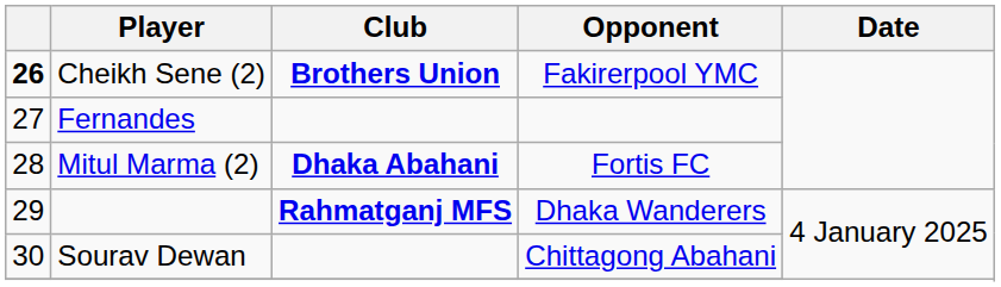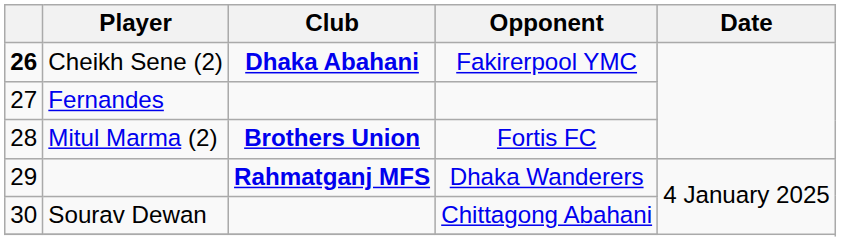 <table class="wikitable" style="text-align:center">
 <tr>
 <th></th>
 <th>Player</th>
 <th>Club</th>
 <th>Opponent</th>
 <th>Date</th>
 </tr>
 <tr>
 <td><strong>26</strong></td>
 <td align="left"> Cheikh Sene (2)</td>
-<td><strong><a href='#'>Brothers Union</a></strong></td>
+<td><strong><a href='#'>Dhaka Abahani</a></strong></td>
 <td><a href='#'>Fakirerpool YMC</a></td>
 <td rowspan="3"></td>
 </tr>
 <tr>
 <td>27</td>
 <td align="left"> <a href='#'>Fernandes</a></td>
 <td></td>
 <td></td>
 </tr>
 <tr>
 <td>28</td>
 <td align="left"> <a href='#'>Mitul Marma</a> (2)</td>
-<td><strong><a href='#'>Dhaka Abahani</a></strong></td>
+<td><strong><a href='#'>Brothers Union</a></strong></td>
 <td><a href='#'>Fortis FC</a></td>
 </tr>
 <tr>
 <td>29</td>
 <td align="left"></td>
 <td><strong><a href='#'>Rahmatganj MFS</a></strong></td>
 <td><a href='#'>Dhaka Wanderers</a></td>
 <td rowspan="3">4 January 2025</td>
 </tr>
 <tr>
 <td>30</td>
 <td align="left"> Sourav Dewan</td>
 <td></td>
 <td><a href='#'>Chittagong Abahani</a></td>
 </tr>
 <tr>
 </tr>
 </table>
